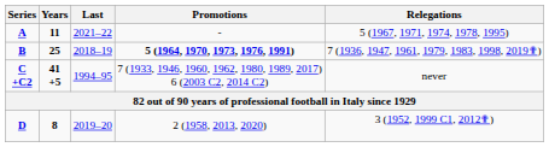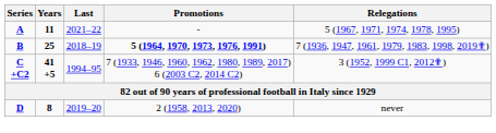 <table class="wikitable sortable" style="font-size:90%; text-align: center;">
 <tr>
 <th>Series</th>
 <th>Years</th>
 <th>Last</th>
 <th>Promotions</th>
 <th>Relegations</th>
 </tr>
 <tr>
 <td align=center><strong><a href='#'>A</a></strong></td>
 <td><strong>11</strong></td>
 <td><a href='#'>2021–22</a></td>
 <td>-</td>
 <td> 5 (<a href='#'>1967</a>, <a href='#'>1971</a>, <a href='#'>1974</a>, <a href='#'>1978</a>, <a href='#'>1995</a>)</td>
 </tr>
 <tr>
 <td align=center><strong><a href='#'>B</a></strong></td>
 <td><strong>25</strong></td>
 <td><a href='#'>2018–19</a></td>
 <td><strong> 5 (<a href='#'>1964</a>, <a href='#'>1970</a>, <a href='#'>1973</a>, <a href='#'>1976</a>, <a href='#'>1991</a>)</strong></td>
 <td> 7 (<a href='#'>1936</a>, <a href='#'>1947</a>, <a href='#'>1961</a>, <a href='#'>1979</a>, <a href='#'>1983</a>, <a href='#'>1998</a>, <a href='#'>2019✟</a>)</td>
 </tr>
 <tr>
 <td align=center><strong><a href='#'>C</a><br><a href='#'>+C2</a></strong></td>
 <td><strong>41<br>+5</strong></td>
 <td><a href='#'>1994–95</a></td>
 <td> 7 (<a href='#'>1933</a>, <a href='#'>1946</a>, <a href='#'>1960</a>, <a href='#'>1962</a>, <a href='#'>1980</a>, <a href='#'>1989</a>, <a href='#'>2017</a>)<br> 6 (<a href='#'>2003 C2</a>, <a href='#'>2014 C2</a>)</td>
-<td>never</td>
+<td> 3 (<a href='#'>1952</a>, <a href='#'>1999 C1</a>, <a href='#'>2012✟</a>)<br><br></td>
 </tr>
 <tr>
 <th colspan=5>82 out of 90 years of professional football in Italy since 1929</th>
 </tr>
 <tr>
 <td align=center><strong><a href='#'>D</a></strong></td>
 <td><strong>8</strong></td>
 <td><a href='#'>2019–20</a></td>
 <td> 2 (<a href='#'>1958</a>, <a href='#'>2013</a>, <a href='#'>2020</a>)</td>
-<td> 3 (<a href='#'>1952</a>, <a href='#'>1999 C1</a>, <a href='#'>2012✟</a>)<br><br></td>
+<td>never</td>
 </tr>
 </table>
